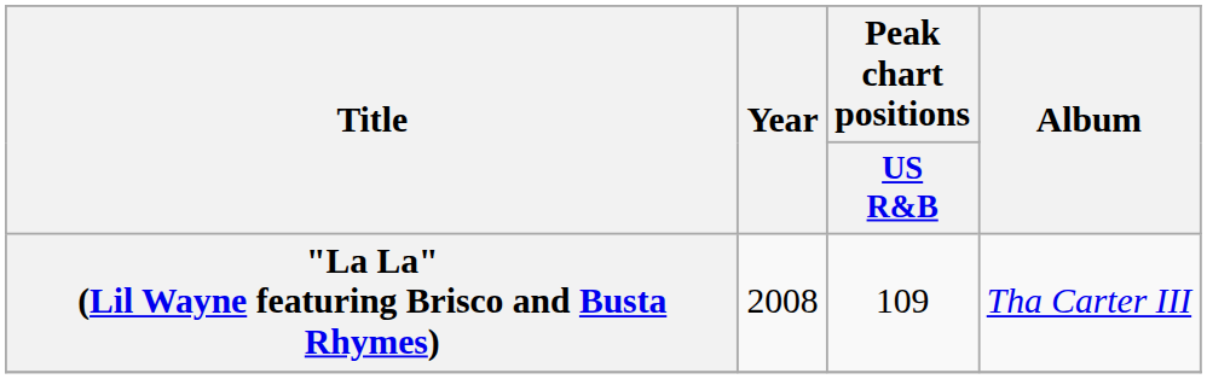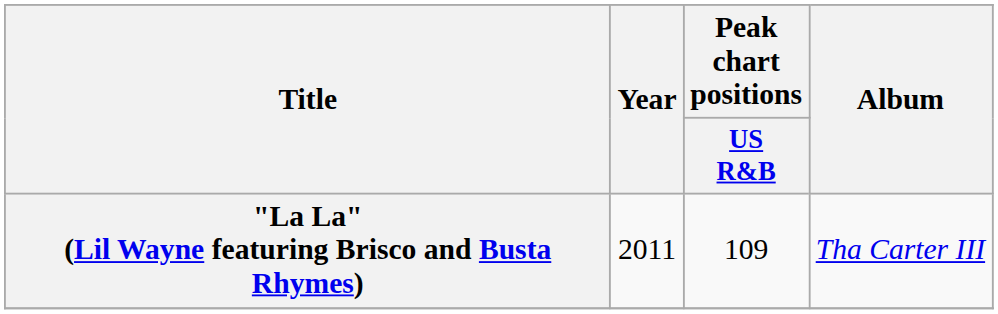 <table class="wikitable plainrowheaders" style="text-align:center;">
 <tr>
 <th scope="col" rowspan="2" style="width:20em;">Title</th>
 <th scope="col" rowspan="2">Year</th>
 <th scope="col" colspan="1">Peak chart positions</th>
 <th scope="col" rowspan="2">Album</th>
 </tr>
 <tr>
 <th style="width:3em;font-size:90%;"><a href='#'>US<br>R&B</a></th>
 </tr>
 <tr>
 <th scope="row">"La La"<br><span>(<a href='#'>Lil Wayne</a> featuring Brisco and <a href='#'>Busta Rhymes</a>)</span></th>
-<td>2008</td>
+<td>2011</td>
 <td>109</td>
 <td><em><a href='#'>Tha Carter III</a></em></td>
 </tr>
 <tr>
 </tr>
 </table>
